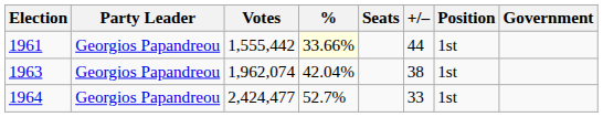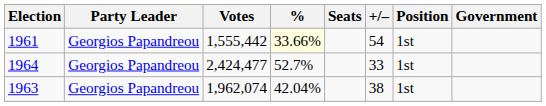 <table class="wikitable">
 <tr>
 <th>Election</th>
 <th>Party Leader</th>
 <th><strong>Votes</strong></th>
 <th><strong>%</strong></th>
 <th><strong>Seats</strong></th>
 <th>+/–</th>
 <th><strong>Position</strong></th>
 <th>Government</th>
 </tr>
 <tr>
 <td><a href='#'>1961</a></td>
 <td><a href='#'>Georgios Papandreou</a></td>
 <td>1,555,442<br></td>
 <td style="background: lightyellow;">33.66%</td>
 <td></td>
-<td> 44</td>
+<td> 54</td>
+<td> 1st</td>
+<td></td>
+</tr>
+<tr>
+<td><a href='#'>1964</a></td>
+<td><a href='#'>Georgios Papandreou</a></td>
+<td>2,424,477</td>
+<td>52.7%</td>
+<td></td>
+<td> 33</td>
 <td> 1st</td>
 <td></td>
 </tr>
 <tr>
 <td><a href='#'>1963</a></td>
 <td><a href='#'>Georgios Papandreou</a></td>
 <td>1,962,074</td>
 <td>42.04%</td>
 <td></td>
 <td> 38</td>
 <td> 1st</td>
 <td></td>
 </tr>
-<tr>
-<td><a href='#'>1964</a></td>
-<td><a href='#'>Georgios Papandreou</a></td>
-<td>2,424,477</td>
-<td>52.7%</td>
-<td></td>
-<td> 33</td>
-<td> 1st</td>
-<td></td>
-</tr>
 </table>
